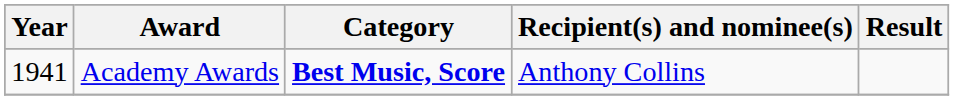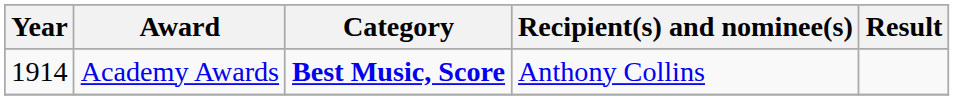 <table class="wikitable">
 <tr>
 <th>Year</th>
 <th>Award</th>
 <th>Category</th>
 <th>Recipient(s) and nominee(s)</th>
 <th>Result</th>
 </tr>
 <tr>
-<td>1941</td>
+<td>1914</td>
 <td><a href='#'>Academy Awards</a></td>
 <td><strong><a href='#'>Best Music, Score</a></strong></td>
 <td><a href='#'>Anthony Collins</a></td>
 <td></td>
 </tr>
 <tr>
 </tr>
 </table>
